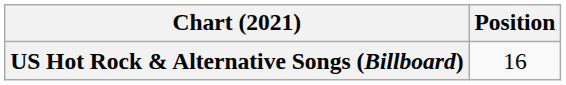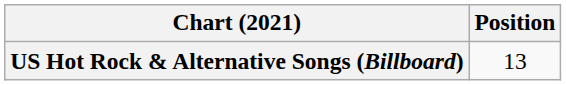 <table class="wikitable plainrowheaders" style="text-align:center">
 <tr>
 <th scope="col">Chart (2021)</th>
 <th scope="col">Position</th>
 </tr>
 <tr>
 <th scope="row">US Hot Rock & Alternative Songs (<em>Billboard</em>)</th>
-<td>16</td>
+<td>13</td>
 </tr>
 </table>
